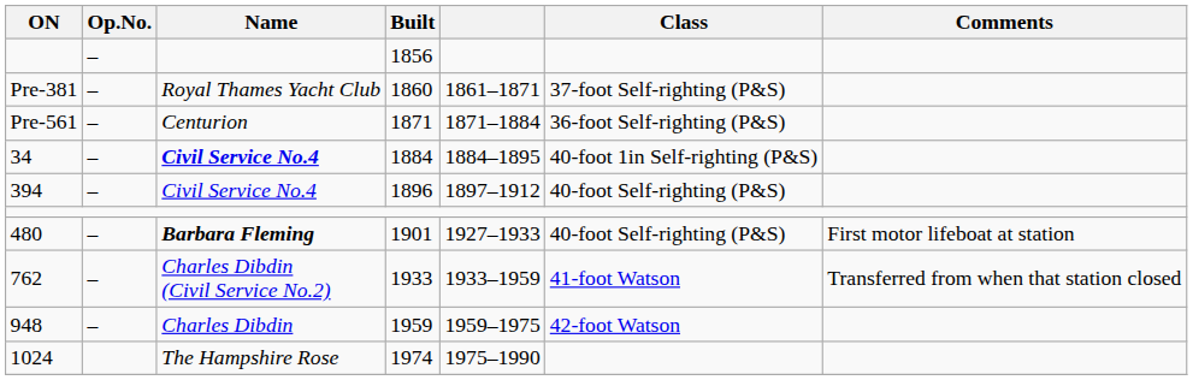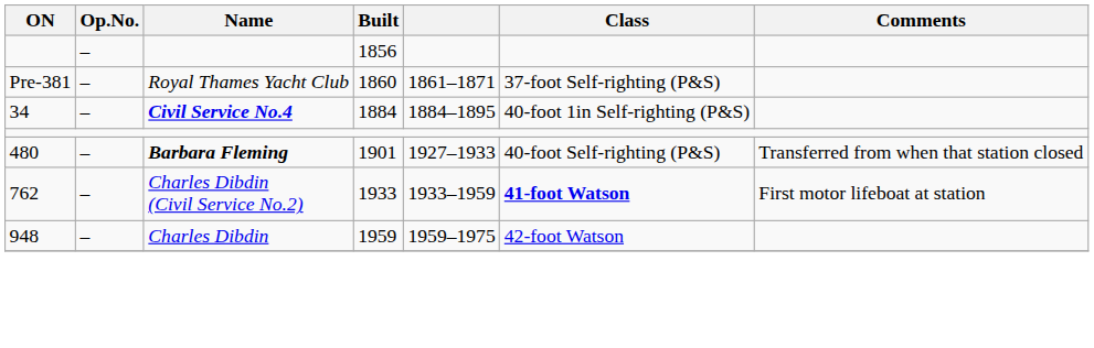 <table class="wikitable">
 <tr>
 <th>ON</th>
 <th>Op.No.</th>
 <th>Name</th>
 <th>Built</th>
 <th></th>
 <th>Class</th>
 <th>Comments</th>
 </tr>
 <tr>
 <td></td>
 <td>–</td>
 <td></td>
 <td>1856</td>
 <td></td>
 <td></td>
 <td></td>
 </tr>
 <tr>
 <td>Pre-381</td>
 <td>–</td>
 <td><em>Royal Thames Yacht Club</em></td>
 <td>1860</td>
 <td>1861–1871</td>
 <td>37-foot Self-righting (P&S)</td>
 <td></td>
 </tr>
 <tr>
-<td>Pre-561</td>
-<td>–</td>
-<td><em>Centurion</em></td>
-<td>1871</td>
-<td>1871–1884</td>
-<td>36-foot Self-righting (P&S)</td>
-<td></td>
-</tr>
-<tr>
 <td>34</td>
 <td>–</td>
 <td><strong><a href='#'><em>Civil Service No.4</em></a></strong></td>
 <td>1884</td>
 <td>1884–1895</td>
 <td>40-foot 1in Self-righting (P&S)</td>
-<td></td>
-</tr>
-<tr>
-<td>394</td>
-<td>–</td>
-<td><a href='#'><em>Civil Service No.4</em></a></td>
-<td>1896</td>
-<td>1897–1912</td>
-<td>40-foot Self-righting (P&S)</td>
 <td></td>
 </tr>
 <tr>
 <td colspan=7 style=" text-align: center;"></td>
 </tr>
 <tr>
 <td>480</td>
 <td>–</td>
 <td><strong><em>Barbara Fleming</em></strong></td>
 <td>1901</td>
 <td>1927–1933</td>
 <td>40-foot Self-righting (P&S)</td>
-<td>First motor lifeboat at station</td>
+<td>Transferred from  when that station closed</td>
 </tr>
 <tr>
 <td>762</td>
 <td>–</td>
 <td><a href='#'><em>Charles Dibdin<br>(Civil Service No.2)</em></a></td>
 <td>1933</td>
 <td>1933–1959</td>
-<td><a href='#'>41-foot Watson</a></td>
-<td>Transferred from  when that station closed</td>
+<td><strong><a href='#'>41-foot Watson</a></strong></td>
+<td>First motor lifeboat at station</td>
 </tr>
 <tr>
 <td>948</td>
 <td>–</td>
 <td><a href='#'><em>Charles Dibdin<br></em></a></td>
 <td>1959</td>
 <td>1959–1975</td>
 <td><a href='#'>42-foot Watson</a></td>
 <td></td>
 </tr>
 <tr>
-<td>1024</td>
-<td></td>
-<td><em>The Hampshire Rose</em></td>
-<td>1974</td>
-<td>1975–1990</td>
-<td></td>
-<td></td>
-</tr>
-<tr>
 </tr>
 </table>
